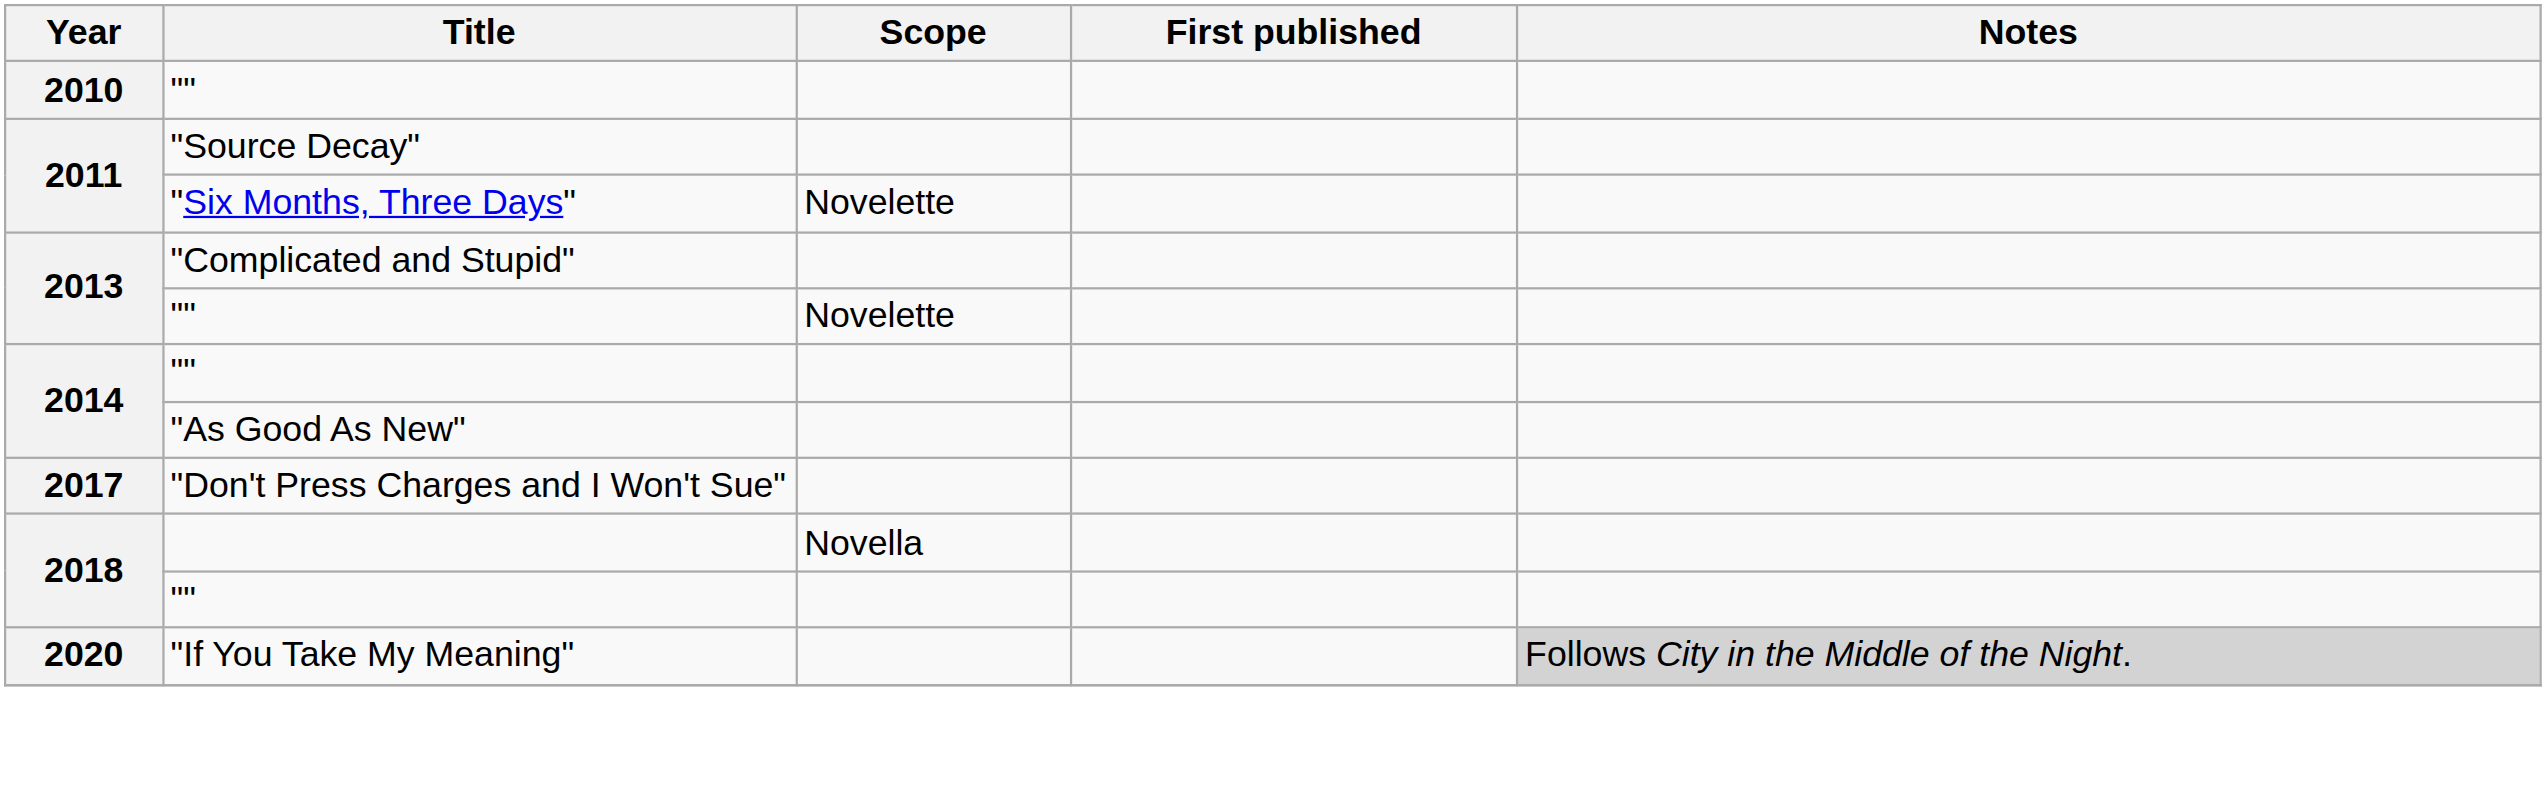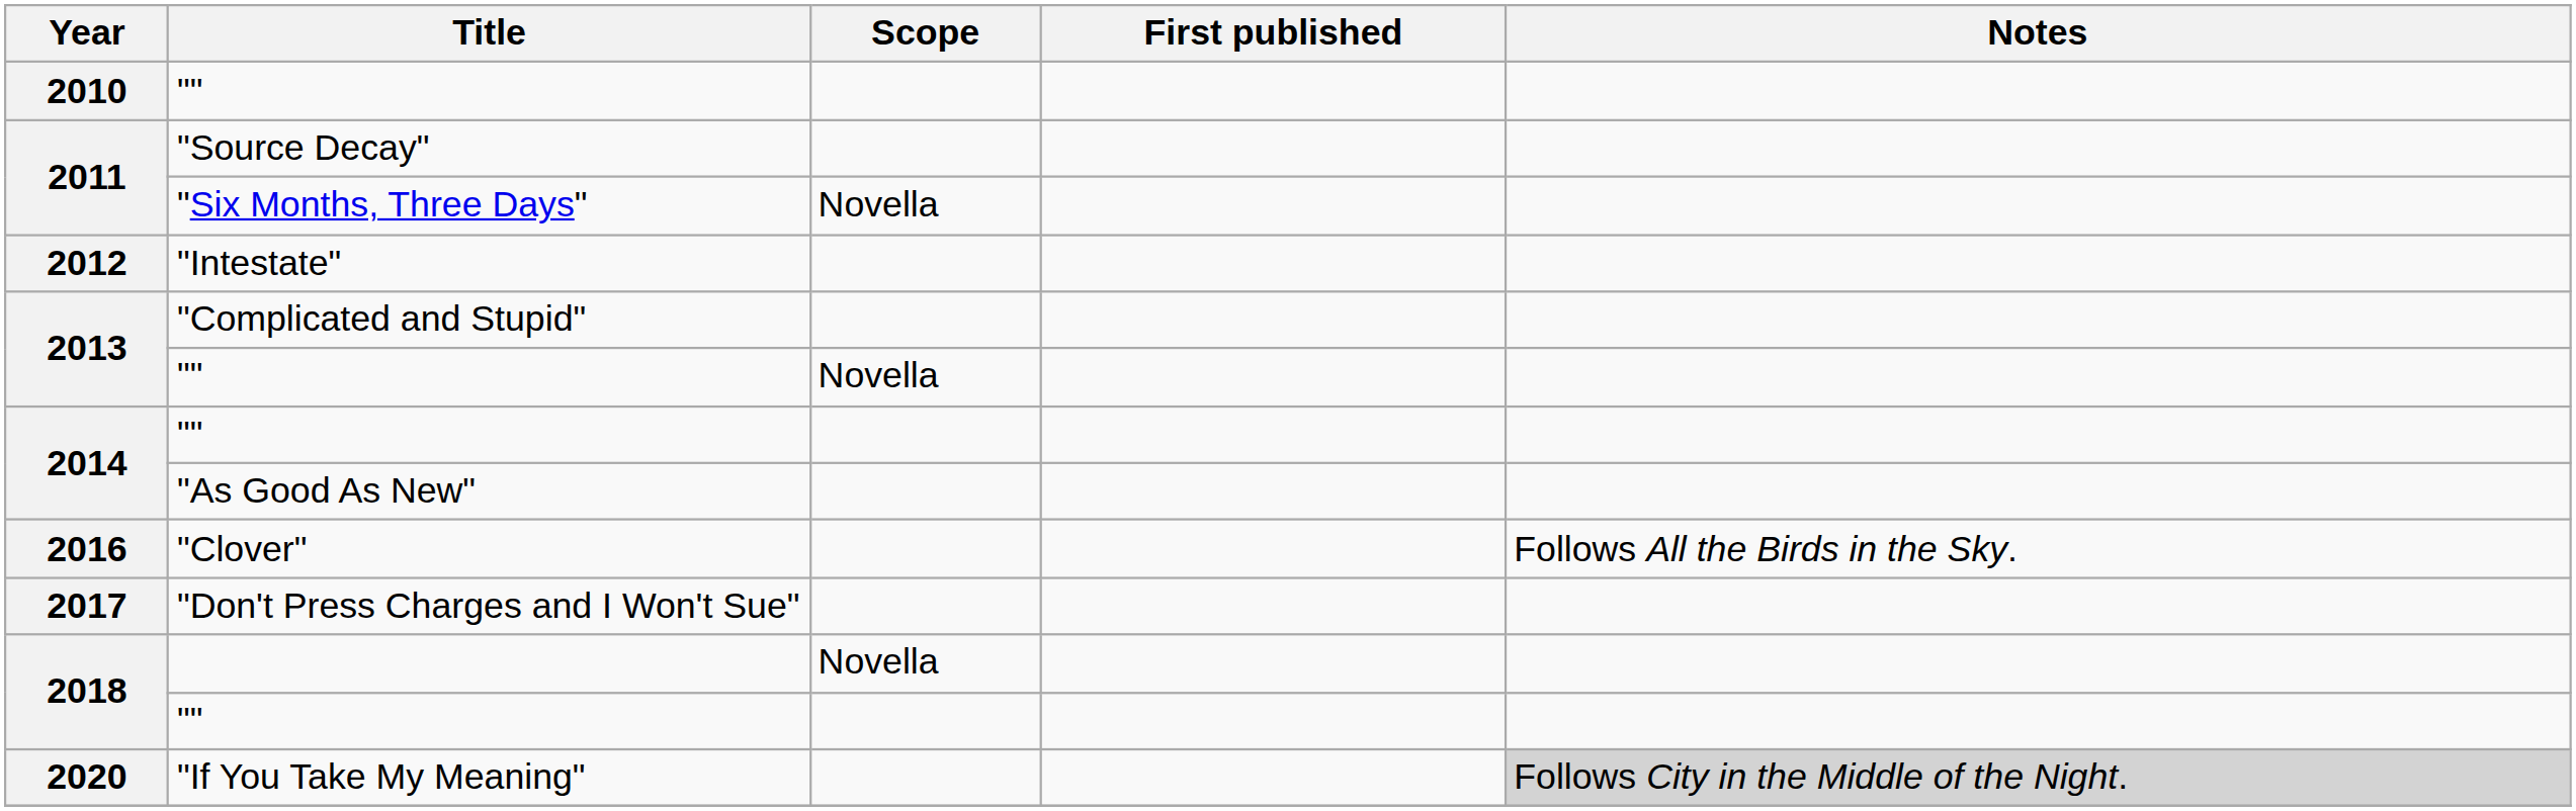 <table class='wikitable sortable' width='90%'>
 <tr>
 <th>Year</th>
 <th width="25%">Title</th>
 <th>Scope</th>
 <th>First published</th>
 <th>Notes</th>
 </tr>
 <tr>
 <th>2010</th>
 <td>""</td>
 <td></td>
 <td></td>
 <td></td>
 </tr>
 <tr>
 <th rowspan="2">2011</th>
 <td>"Source Decay"</td>
 <td></td>
 <td></td>
 <td></td>
 </tr>
 <tr>
 <td>"<a href='#'>Six Months, Three Days</a>"</td>
-<td>Novelette</td>
+<td>Novella</td>
+<td></td>
+<td></td>
+</tr>
+<tr>
+<th>2012</th>
+<td>"Intestate"</td>
+<td></td>
 <td></td>
 <td></td>
 </tr>
 <tr>
 <th rowspan="2">2013</th>
 <td>"Complicated and Stupid"</td>
 <td></td>
 <td></td>
 <td></td>
 </tr>
 <tr>
 <td>""</td>
-<td>Novelette</td>
+<td>Novella</td>
 <td></td>
 <td></td>
 </tr>
 <tr>
 <th rowspan="2">2014</th>
 <td>""</td>
 <td></td>
 <td></td>
 <td></td>
 </tr>
 <tr>
 <td>"As Good As New"</td>
 <td></td>
 <td></td>
 <td></td>
+</tr>
+<tr>
+<th>2016</th>
+<td>"Clover"</td>
+<td></td>
+<td></td>
+<td>Follows <em>All the Birds in the Sky</em>.</td>
 </tr>
 <tr>
 <th>2017</th>
 <td>"Don't Press Charges and I Won't Sue"</td>
 <td></td>
 <td></td>
 <td></td>
 </tr>
 <tr>
 <th rowspan="2">2018</th>
 <td></td>
 <td>Novella</td>
 <td></td>
 <td></td>
 </tr>
 <tr>
 <td>""</td>
 <td></td>
 <td></td>
 <td></td>
 </tr>
 <tr>
 <th>2020</th>
 <td>"If You Take My Meaning"</td>
 <td></td>
 <td></td>
 <td style="background: lightgrey;">Follows <em>City in the Middle of the Night</em>.</td>
 </tr>
 <tr>
 </tr>
 </table>
